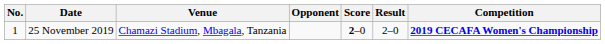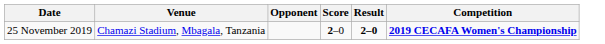 <table class="wikitable">
 <tr>
-<th>No.</th>
 <th>Date</th>
 <th>Venue</th>
 <th>Opponent</th>
 <th>Score</th>
 <th>Result</th>
 <th>Competition</th>
 </tr>
 <tr>
-<td style="text-align:center;">1</td>
 <td>25 November 2019</td>
 <td><a href='#'>Chamazi Stadium</a>, <a href='#'>Mbagala</a>, Tanzania</td>
 <td></td>
 <td style="text-align:center;"><strong>2</strong>–0</td>
-<td style="text-align:center;">2–0</td>
+<td style="text-align:center;"><strong>2–0</strong></td>
 <td><strong><a href='#'>2019 CECAFA Women's Championship</a></strong></td>
 </tr>
 </table>
